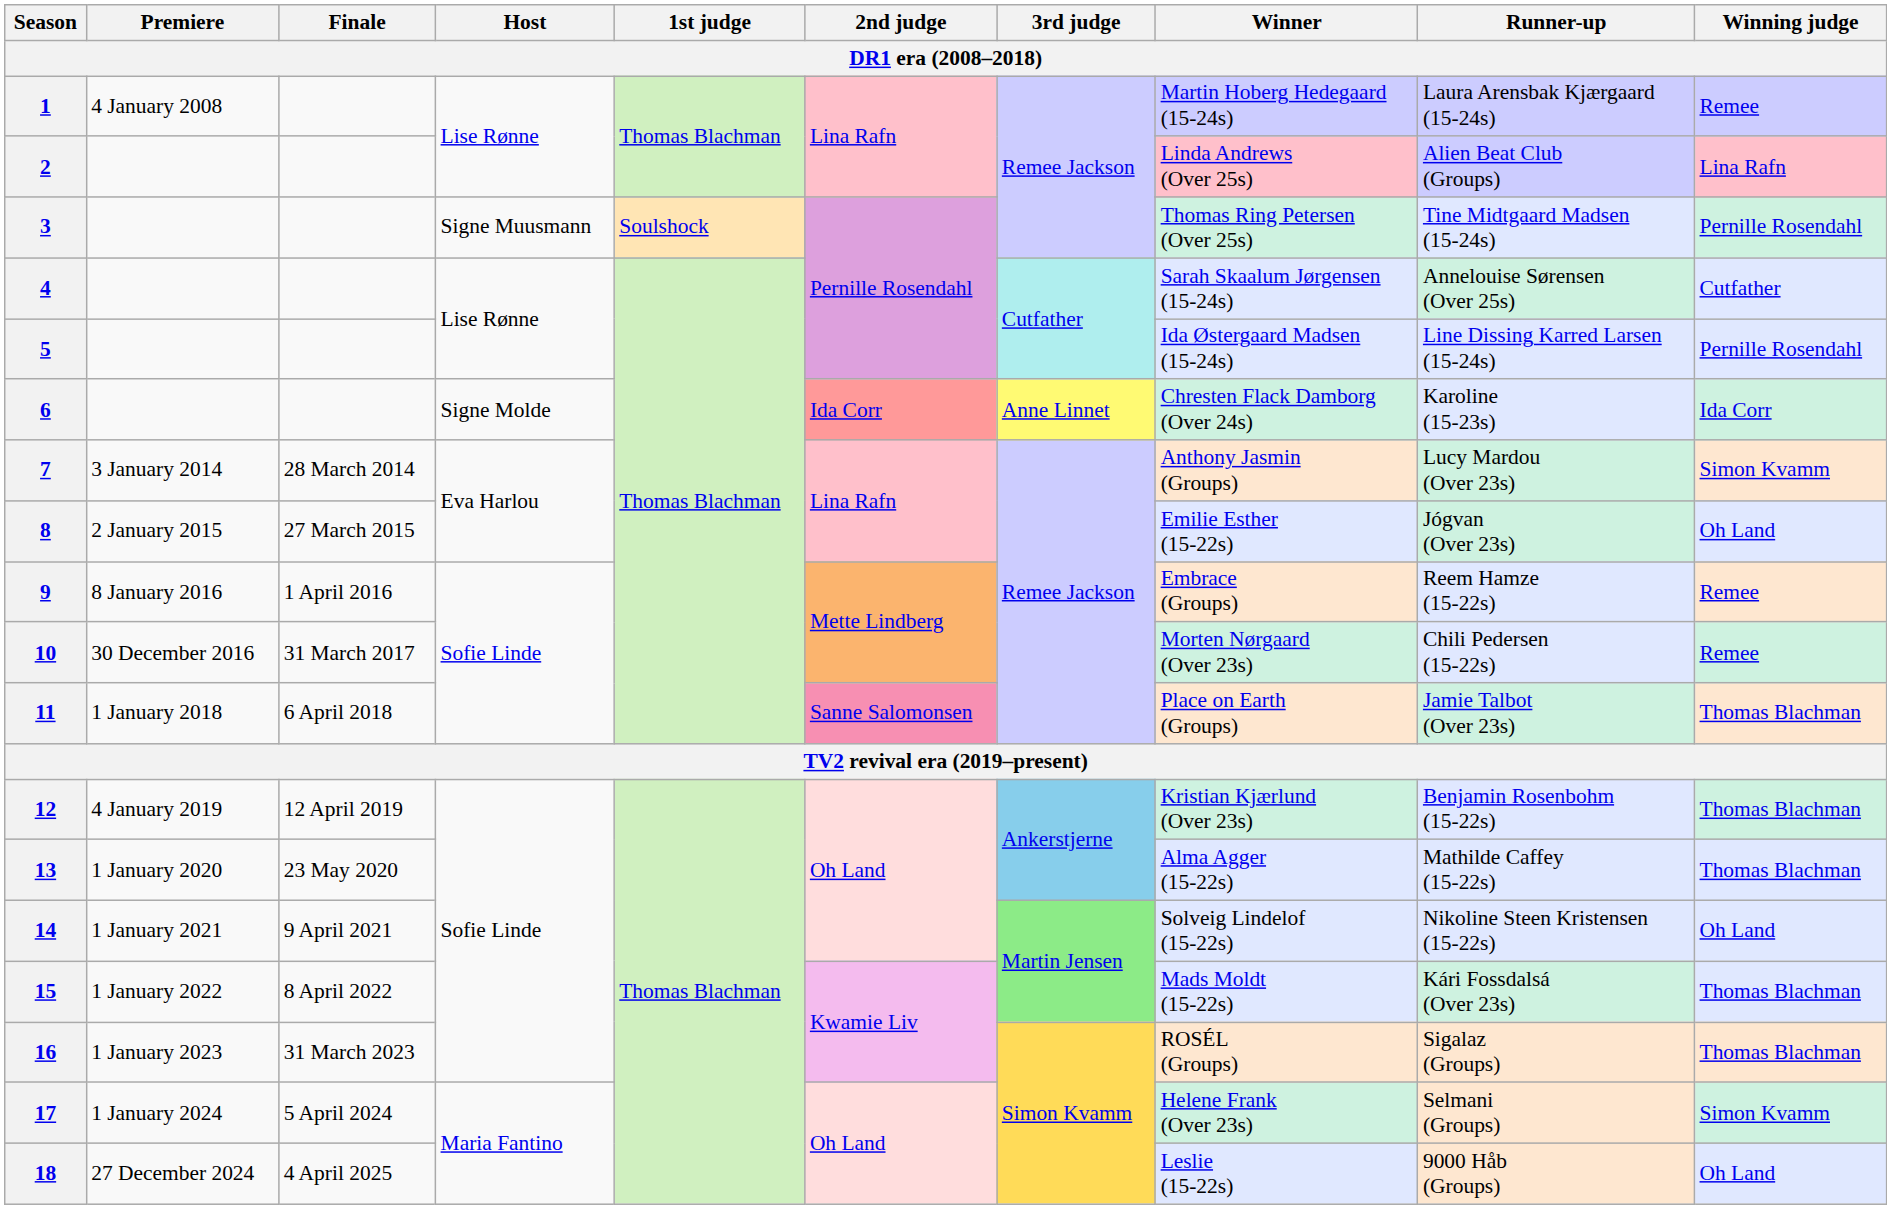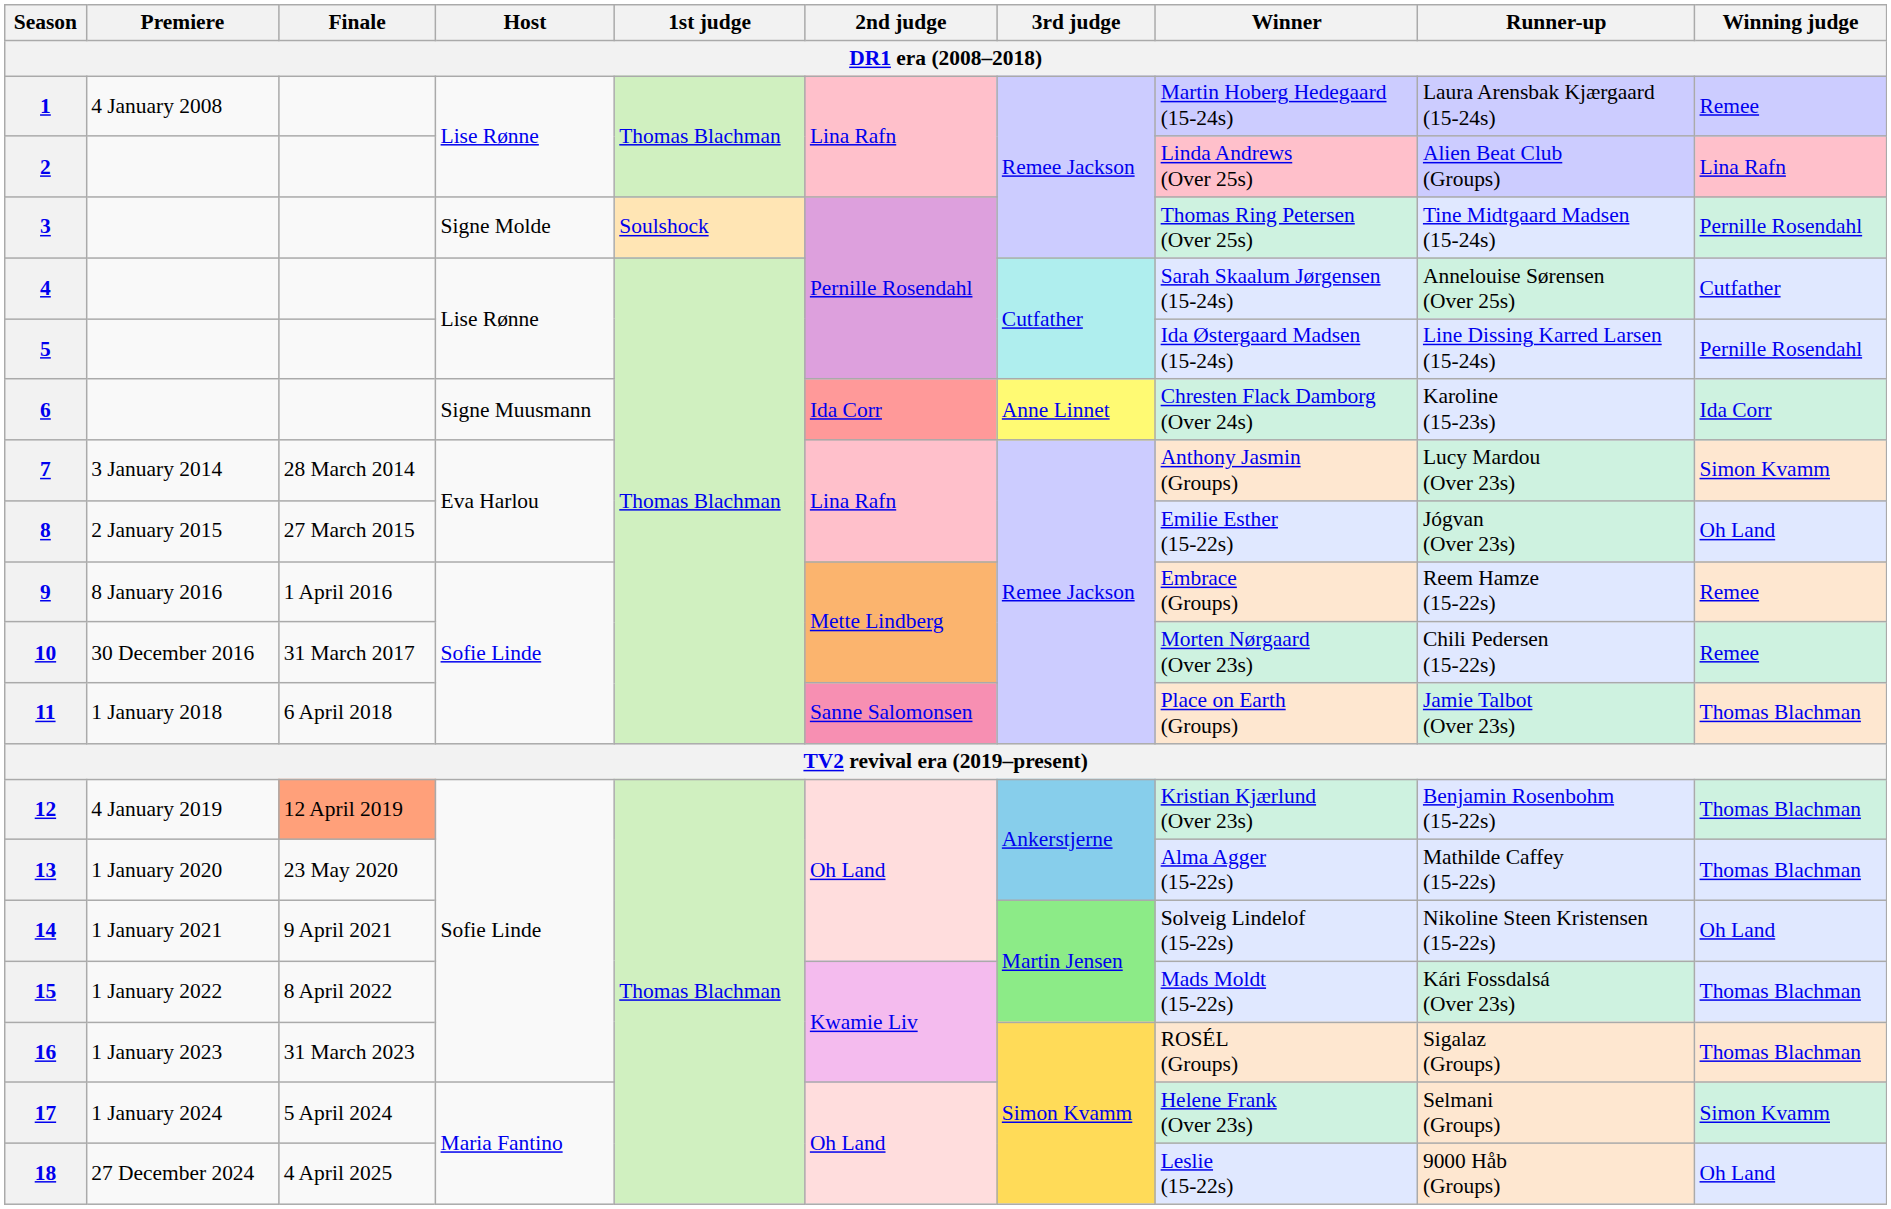 <table class="wikitable" style="text-align:left; font-size:90%; width:100%;">
 <tr>
 <th scope="col">Season</th>
 <th scope="col">Premiere</th>
 <th scope="col">Finale</th>
 <th>Host</th>
 <th scope="col">1st judge</th>
 <th>2nd judge</th>
 <th>3rd judge</th>
 <th scope="col">Winner</th>
 <th scope="col">Runner-up</th>
 <th scope="col">Winning judge</th>
 </tr>
 <tr>
 <th colspan="11"><strong><a href='#'>DR1</a> era (2008–2018)</strong></th>
 </tr>
 <tr>
 <th scope="row"><a href='#'>1</a></th>
 <td>4 January 2008</td>
 <td></td>
 <td rowspan="2"><a href='#'>Lise Rønne</a></td>
 <td rowspan="2" style="background:#d0f0c0;"><a href='#'>Thomas Blachman</a></td>
 <td rowspan="2" style="background:Pink;"><a href='#'>Lina Rafn</a></td>
 <td rowspan="3" style="background:#Ccf;"><a href='#'>Remee Jackson</a></td>
 <td style="background:#Ccf;"><a href='#'>Martin Hoberg Hedegaard</a><br>(15-24s)</td>
 <td style="background:#Ccf;">Laura Arensbak Kjærgaard<br>(15-24s)</td>
 <td style="background:#Ccf;"><a href='#'>Remee</a></td>
 </tr>
 <tr>
 <th scope="row"><a href='#'>2</a></th>
 <td></td>
 <td></td>
 <td style="background:Pink;"><a href='#'>Linda Andrews</a><br>(Over 25s)</td>
 <td style="background:#Ccf;"><a href='#'>Alien Beat Club</a><br>(Groups)</td>
 <td style="background:Pink;"><a href='#'>Lina Rafn</a></td>
 </tr>
 <tr>
 <th scope="row"><a href='#'>3</a></th>
 <td></td>
 <td></td>
-<td rowspan="1">Signe Muusmann</td>
+<td rowspan="1">Signe Molde</td>
 <td style="background:#ffe5b4;"><a href='#'>Soulshock</a></td>
 <td rowspan="3" style="background:#dda0dd;"><a href='#'>Pernille Rosendahl</a></td>
 <td style="background:#CEF2E0;"><a href='#'>Thomas Ring Petersen</a><br>(Over 25s)</td>
 <td style="background:#E0E8FF;"><a href='#'>Tine Midtgaard Madsen</a><br>(15-24s)</td>
 <td style="background:#CEF2E0;"><a href='#'>Pernille Rosendahl</a></td>
 </tr>
 <tr>
 <th scope="row"><a href='#'>4</a></th>
 <td></td>
 <td></td>
 <td rowspan="2">Lise Rønne</td>
 <td rowspan="8" style="background:#d0f0c0;"><a href='#'>Thomas Blachman</a></td>
 <td rowspan="2" style="background:#afeeee;"><a href='#'>Cutfather</a></td>
 <td style="background:#E0E8FF;"><a href='#'>Sarah Skaalum Jørgensen</a><br>(15-24s)</td>
 <td style="background:#CEF2E0;">Annelouise Sørensen<br>(Over 25s)</td>
 <td style="background:#E0E8FF;"><a href='#'>Cutfather</a></td>
 </tr>
 <tr>
 <th scope="row"><a href='#'>5</a></th>
 <td></td>
 <td></td>
 <td style="background:#E0E8FF;"><a href='#'>Ida Østergaard Madsen</a><br>(15-24s)</td>
 <td style="background:#E0E8FF;"><a href='#'>Line Dissing Karred Larsen</a><br>(15-24s)</td>
 <td style="background:#E0E8FF;"><a href='#'>Pernille Rosendahl</a></td>
 </tr>
 <tr>
 <th scope="row"><a href='#'>6</a></th>
 <td></td>
 <td></td>
-<td rowspan="1">Signe Molde</td>
+<td rowspan="1">Signe Muusmann</td>
 <td style="background:#ff9999;"><a href='#'>Ida Corr</a></td>
 <td style="background:#fffa73;"><a href='#'>Anne Linnet</a></td>
 <td style="background:#CEF2E0;"><a href='#'>Chresten Flack Damborg</a><br>(Over 24s)</td>
 <td style="background:#E0E8FF;">Karoline<br>(15-23s)</td>
 <td style="background:#CEF2E0;"><a href='#'>Ida Corr</a></td>
 </tr>
 <tr>
 <th scope="row"><a href='#'>7</a></th>
 <td>3 January 2014</td>
 <td>28 March 2014</td>
 <td rowspan="2">Eva Harlou</td>
 <td rowspan="2" style="background:Pink;"><a href='#'>Lina Rafn</a></td>
 <td rowspan="5" style="background:#Ccf;"><a href='#'>Remee Jackson</a></td>
 <td style="background:#FEE7D0;"><a href='#'>Anthony Jasmin</a><br>(Groups)</td>
 <td style="background:#CEF2E0;">Lucy Mardou<br>(Over 23s)</td>
 <td style="background:#FEE7D0;"><a href='#'>Simon Kvamm</a></td>
 </tr>
 <tr>
 <th scope="row"><a href='#'>8</a></th>
 <td>2 January 2015</td>
 <td>27 March 2015</td>
 <td style="background:#E0E8FF;"><a href='#'>Emilie Esther</a><br>(15-22s)</td>
 <td style="background:#CEF2E0;">Jógvan<br>(Over 23s)</td>
 <td style="background:#E0E8FF;"><a href='#'>Oh Land</a></td>
 </tr>
 <tr>
 <th scope="row"><a href='#'>9</a></th>
 <td>8 January 2016</td>
 <td>1 April 2016</td>
 <td rowspan="3"><a href='#'>Sofie Linde</a></td>
 <td rowspan="2" style="background:#Fbb46e;"><a href='#'>Mette Lindberg</a></td>
 <td style="background:#FEE7D0;"><a href='#'>Embrace</a><br>(Groups)</td>
 <td style="background:#E0E8FF;">Reem Hamze<br>(15-22s)</td>
 <td style="background:#FEE7D0;"><a href='#'>Remee</a></td>
 </tr>
 <tr>
 <th scope="row"><a href='#'>10</a></th>
 <td>30 December 2016</td>
 <td>31 March 2017</td>
 <td style="background:#CEF2E0;"><a href='#'>Morten Nørgaard</a><br>(Over 23s)</td>
 <td style="background:#E0E8FF;">Chili Pedersen<br>(15-22s)</td>
 <td style="background:#CEF2E0;"><a href='#'>Remee</a></td>
 </tr>
 <tr>
 <th scope="row"><a href='#'>11</a></th>
 <td>1 January 2018</td>
 <td>6 April 2018</td>
 <td style="background:#F78FB2;"><a href='#'>Sanne Salomonsen</a></td>
 <td style="background:#FEE7D0;"><a href='#'>Place on Earth</a><br>(Groups)</td>
 <td style="background:#CEF2E0;"><a href='#'>Jamie Talbot</a><br>(Over 23s)</td>
 <td style="background:#FEE7D0;"><a href='#'>Thomas Blachman</a></td>
 </tr>
 <tr>
 <th colspan="11"><strong><a href='#'>TV2</a> revival era (2019–present)</strong></th>
 </tr>
 <tr>
 <th scope="row"><a href='#'>12</a></th>
 <td>4 January 2019</td>
-<td>12 April 2019</td>
+<td style="background: lightsalmon;">12 April 2019</td>
 <td rowspan="5">Sofie Linde</td>
 <td rowspan="7" style="background:#d0f0c0;"><a href='#'>Thomas Blachman</a></td>
 <td rowspan="3" style="background:#ffdddd;"><a href='#'>Oh Land</a></td>
 <td rowspan="2" style="background:#87ceeb;"><a href='#'>Ankerstjerne</a></td>
 <td style="background:#CEF2E0;"><a href='#'>Kristian Kjærlund</a><br>(Over 23s)</td>
 <td style="background:#E0E8FF;"><a href='#'>Benjamin Rosenbohm</a><br>(15-22s)</td>
 <td style="background:#CEF2E0;"><a href='#'>Thomas Blachman</a></td>
 </tr>
 <tr>
 <th><a href='#'>13</a></th>
 <td>1 January 2020</td>
 <td>23 May 2020</td>
 <td style="background:#E0E8FF;"><a href='#'>Alma Agger</a><br>(15-22s)</td>
 <td style="background:#E0E8FF;">Mathilde Caffey<br>(15-22s)</td>
 <td style="background:#E0E8FF;"><a href='#'>Thomas Blachman</a></td>
 </tr>
 <tr>
 <th><a href='#'>14</a></th>
 <td>1 January 2021</td>
 <td>9 April 2021</td>
 <td rowspan="2" style="background:#8ceb87;"><a href='#'>Martin Jensen</a></td>
 <td style="background:#E0E8FF;">Solveig Lindelof<br>(15-22s)</td>
 <td style="background:#E0E8FF;">Nikoline Steen Kristensen<br>(15-22s)</td>
 <td style="background:#E0E8FF;"><a href='#'>Oh Land</a></td>
 </tr>
 <tr>
 <th><a href='#'>15</a></th>
 <td>1 January 2022</td>
 <td>8 April 2022</td>
 <td rowspan="2" style="background:#f4bbee;"><a href='#'>Kwamie Liv</a></td>
 <td style="background:#E0E8FF;"><a href='#'>Mads Moldt</a><br>(15-22s)</td>
 <td style="background:#CEF2E0;">Kári Fossdalsá<br>(Over 23s)</td>
 <td style="background:#E0E8FF;"><a href='#'>Thomas Blachman</a></td>
 </tr>
 <tr>
 <th><a href='#'>16</a></th>
 <td>1 January 2023</td>
 <td>31 March 2023</td>
 <td rowspan=3 style="background:#ffdb58;"><a href='#'>Simon Kvamm</a></td>
 <td style="background:#FEE7D0;">ROSÉL<br>(Groups)</td>
 <td style="background:#FEE7D0;">Sigalaz<br>(Groups)</td>
 <td style="background:#FEE7D0;"><a href='#'>Thomas Blachman</a></td>
 </tr>
 <tr>
 <th><a href='#'>17</a></th>
 <td>1 January 2024</td>
 <td>5 April 2024</td>
 <td rowspan="2"><a href='#'>Maria Fantino</a></td>
 <td rowspan="2" style="background:#ffdddd;"><a href='#'>Oh Land</a></td>
 <td style="background:#CEF2E0;"><a href='#'>Helene Frank</a><br>(Over 23s)</td>
 <td style="background:#FEE7D0;">Selmani<br>(Groups)</td>
 <td style="background:#CEF2E0;"><a href='#'>Simon Kvamm</a></td>
 </tr>
 <tr>
 <th><a href='#'>18</a></th>
 <td>27 December 2024</td>
 <td>4 April 2025</td>
 <td style="background:#E0E8FF;"><a href='#'>Leslie</a><br>(15-22s)</td>
 <td style="background:#FEE7D0;">9000 Håb<br>(Groups)</td>
 <td style="background:#E0E8FF;"><a href='#'>Oh Land</a></td>
 </tr>
 </table>
